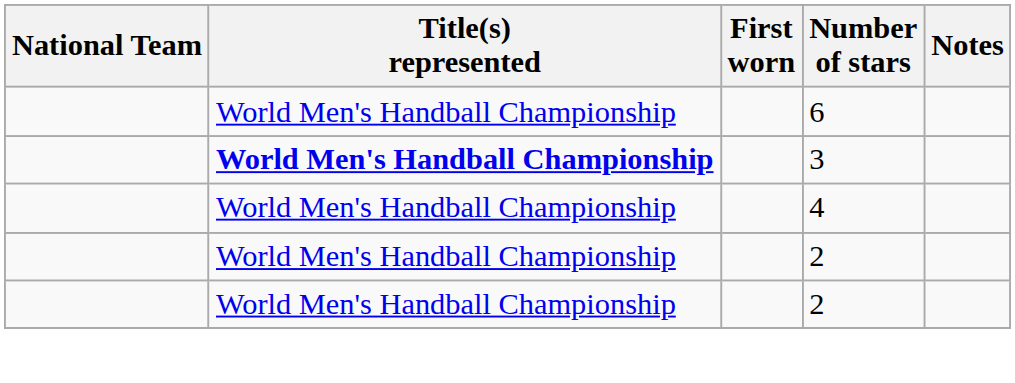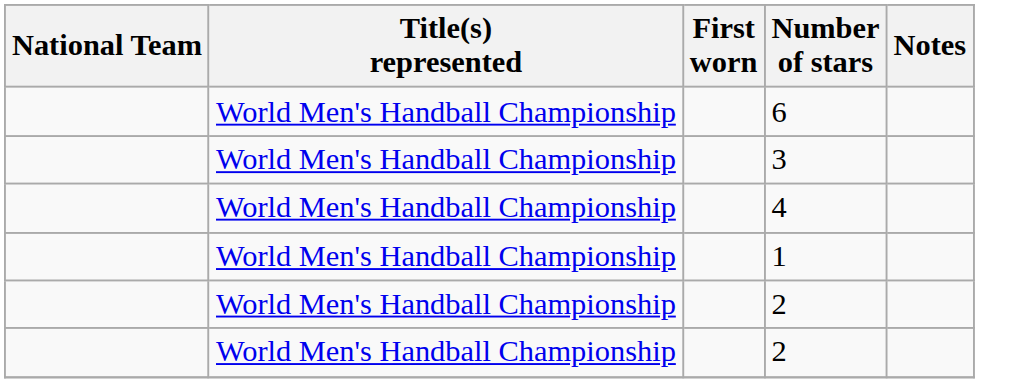 <table class="wikitable sortable">
 <tr>
 <th>National Team</th>
 <th>Title(s)<br>represented</th>
 <th>First<br>worn</th>
 <th>Number<br>of stars</th>
 <th class="unsortable">Notes</th>
 </tr>
 <tr>
 <td></td>
 <td><a href='#'>World Men's Handball Championship</a></td>
 <td></td>
 <td>6</td>
 <td></td>
 </tr>
 <tr>
 <td></td>
-<td><strong><a href='#'>World Men's Handball Championship</a></strong></td>
+<td><a href='#'>World Men's Handball Championship</a></td>
 <td></td>
 <td>3</td>
 <td></td>
 </tr>
 <tr>
 <td></td>
 <td><a href='#'>World Men's Handball Championship</a></td>
 <td></td>
 <td>4</td>
+<td></td>
+</tr>
+<tr>
+<td></td>
+<td><a href='#'>World Men's Handball Championship</a></td>
+<td></td>
+<td>1</td>
 <td></td>
 </tr>
 <tr>
 <td></td>
 <td><a href='#'>World Men's Handball Championship</a></td>
 <td></td>
 <td>2</td>
 <td></td>
 </tr>
 <tr>
 <td></td>
 <td><a href='#'>World Men's Handball Championship</a></td>
 <td></td>
 <td>2</td>
 <td></td>
 </tr>
 <tr ->
 </tr>
 </table>
